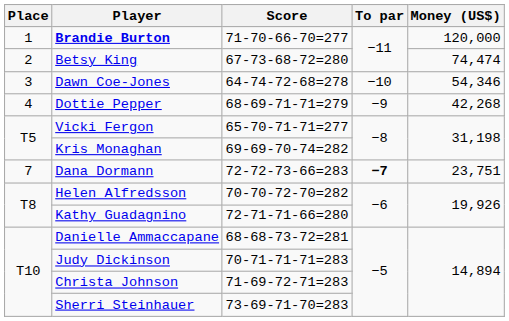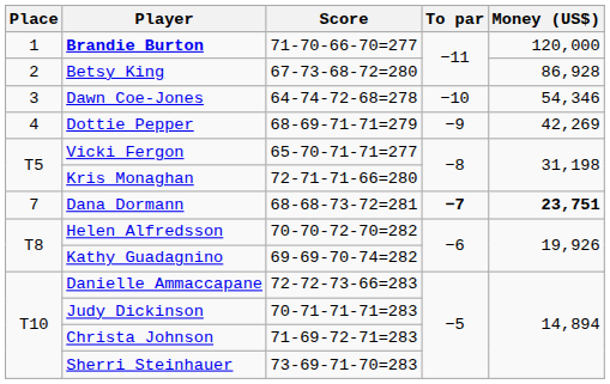 <table class="wikitable">
 <tr>
 <th>Place</th>
 <th>Player</th>
 <th>Score</th>
 <th>To par</th>
 <th>Money (US$)</th>
 </tr>
 <tr>
 <td align=center>1</td>
 <td> <strong><a href='#'>Brandie Burton</a></strong></td>
 <td>71-70-66-70=277</td>
 <td rowspan="2" align=center>−11</td>
 <td align=right>120,000</td>
 </tr>
 <tr>
 <td align=center>2</td>
 <td> <a href='#'>Betsy King</a></td>
 <td>67-73-68-72=280</td>
-<td align=right>74,474</td>
+<td align=right>86,928</td>
 </tr>
 <tr>
 <td align=center>3</td>
 <td> <a href='#'>Dawn Coe-Jones</a></td>
 <td>64-74-72-68=278</td>
 <td align=center>−10</td>
 <td align=right>54,346</td>
 </tr>
 <tr>
 <td align=center>4</td>
 <td> <a href='#'>Dottie Pepper</a></td>
 <td>68-69-71-71=279</td>
 <td align=center>−9</td>
-<td align=right>42,268</td>
+<td align=right>42,269</td>
 </tr>
 <tr>
 <td rowspan="2" align=center>T5</td>
 <td> <a href='#'>Vicki Fergon</a></td>
 <td>65-70-71-71=277</td>
 <td rowspan="2" align=center>−8</td>
 <td rowspan="2" align=right>31,198</td>
 </tr>
 <tr>
 <td> <a href='#'>Kris Monaghan</a></td>
-<td>69-69-70-74=282</td>
+<td>72-71-71-66=280</td>
 </tr>
 <tr>
 <td align=center>7</td>
 <td> <a href='#'>Dana Dormann</a></td>
-<td>72-72-73-66=283</td>
+<td>68-68-73-72=281</td>
 <td align=center><strong>−7</strong></td>
-<td align=right>23,751</td>
+<td align=right><strong>23,751</strong></td>
 </tr>
 <tr>
 <td rowspan="2" align=center>T8</td>
 <td> <a href='#'>Helen Alfredsson</a></td>
 <td>70-70-72-70=282</td>
 <td rowspan="2" align=center>−6</td>
 <td rowspan="2" align=right>19,926</td>
 </tr>
 <tr>
 <td> <a href='#'>Kathy Guadagnino</a></td>
-<td>72-71-71-66=280</td>
+<td>69-69-70-74=282</td>
 </tr>
 <tr>
 <td rowspan="4" align=center>T10</td>
 <td> <a href='#'>Danielle Ammaccapane</a></td>
-<td>68-68-73-72=281</td>
+<td>72-72-73-66=283</td>
 <td rowspan="4" align=center>−5</td>
 <td rowspan="4" align=right>14,894</td>
 </tr>
 <tr>
 <td> <a href='#'>Judy Dickinson</a></td>
 <td>70-71-71-71=283</td>
 </tr>
 <tr>
 <td> <a href='#'>Christa Johnson</a></td>
 <td>71-69-72-71=283</td>
 </tr>
 <tr>
 <td> <a href='#'>Sherri Steinhauer</a></td>
 <td>73-69-71-70=283</td>
 </tr>
 </table>
